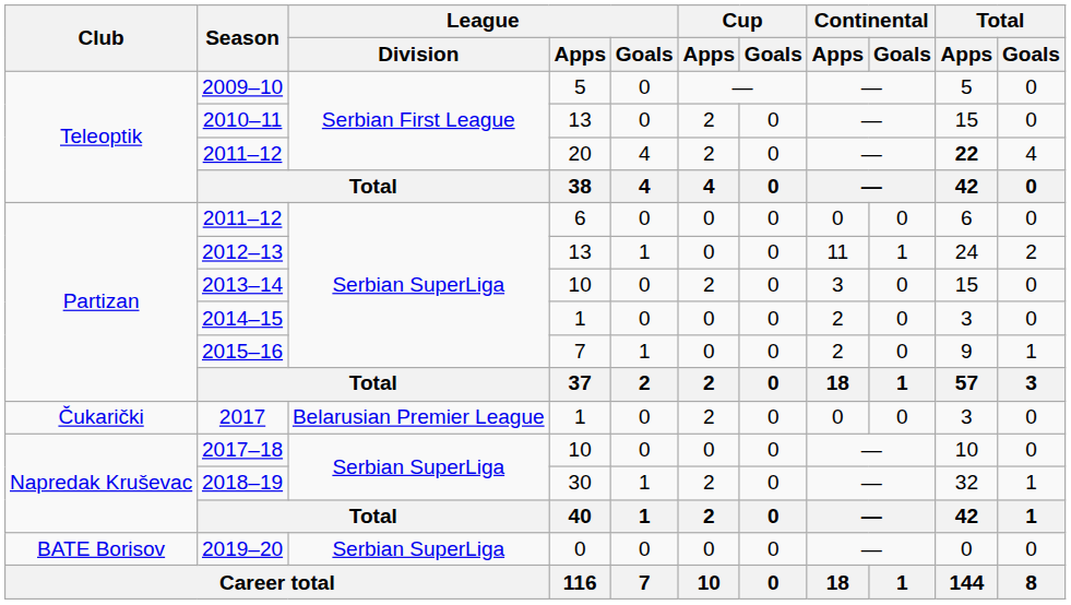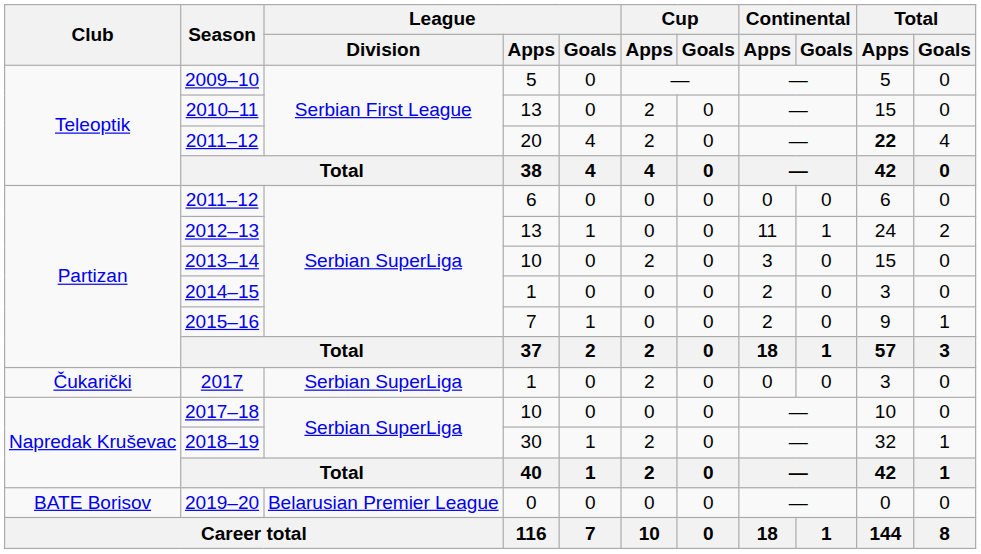 <table class="wikitable" style="text-align:center">
 <tr>
 <th rowspan="2">Club</th>
 <th rowspan="2">Season</th>
 <th colspan="3">League</th>
 <th colspan="2">Cup</th>
 <th colspan="2">Continental</th>
 <th colspan="2">Total</th>
 </tr>
 <tr>
 <th>Division</th>
 <th>Apps</th>
 <th>Goals</th>
 <th>Apps</th>
 <th>Goals</th>
 <th>Apps</th>
 <th>Goals</th>
 <th>Apps</th>
 <th>Goals</th>
 </tr>
 <tr>
 <td rowspan=4><a href='#'>Teleoptik</a></td>
 <td><a href='#'>2009–10</a></td>
 <td rowspan=3><a href='#'>Serbian First League</a></td>
 <td>5</td>
 <td>0</td>
 <td colspan=2>—</td>
 <td colspan=2>—</td>
 <td>5</td>
 <td>0</td>
 </tr>
 <tr>
 <td><a href='#'>2010–11</a></td>
 <td>13</td>
 <td>0</td>
 <td>2</td>
 <td>0</td>
 <td colspan=2>—</td>
 <td>15</td>
 <td>0</td>
 </tr>
 <tr>
 <td><a href='#'>2011–12</a></td>
 <td>20</td>
 <td>4</td>
 <td>2</td>
 <td>0</td>
 <td colspan=2>—</td>
 <td><strong>22</strong></td>
 <td>4</td>
 </tr>
 <tr>
 <th colspan=2>Total</th>
 <th>38</th>
 <th>4</th>
 <th>4</th>
 <th>0</th>
 <th colspan=2>—</th>
 <th>42</th>
 <th>0</th>
 </tr>
 <tr>
 <td rowspan=6><a href='#'>Partizan</a></td>
 <td><a href='#'>2011–12</a></td>
 <td rowspan=5><a href='#'>Serbian SuperLiga</a></td>
 <td>6</td>
 <td>0</td>
 <td>0</td>
 <td>0</td>
 <td>0</td>
 <td>0</td>
 <td>6</td>
 <td>0</td>
 </tr>
 <tr>
 <td><a href='#'>2012–13</a></td>
 <td>13</td>
 <td>1</td>
 <td>0</td>
 <td>0</td>
 <td>11</td>
 <td>1</td>
 <td>24</td>
 <td>2</td>
 </tr>
 <tr>
 <td><a href='#'>2013–14</a></td>
 <td>10</td>
 <td>0</td>
 <td>2</td>
 <td>0</td>
 <td>3</td>
 <td>0</td>
 <td>15</td>
 <td>0</td>
 </tr>
 <tr>
 <td><a href='#'>2014–15</a></td>
 <td>1</td>
 <td>0</td>
 <td>0</td>
 <td>0</td>
 <td>2</td>
 <td>0</td>
 <td>3</td>
 <td>0</td>
 </tr>
 <tr>
 <td><a href='#'>2015–16</a></td>
 <td>7</td>
 <td>1</td>
 <td>0</td>
 <td>0</td>
 <td>2</td>
 <td>0</td>
 <td>9</td>
 <td>1</td>
 </tr>
 <tr>
 <th colspan=2>Total</th>
 <th>37</th>
 <th>2</th>
 <th>2</th>
 <th>0</th>
 <th>18</th>
 <th>1</th>
 <th>57</th>
 <th>3</th>
 </tr>
 <tr>
 <td><a href='#'>Čukarički</a></td>
 <td><a href='#'>2017</a></td>
-<td><a href='#'>Belarusian Premier League</a></td>
+<td><a href='#'>Serbian SuperLiga</a></td>
 <td>1</td>
 <td>0</td>
 <td>2</td>
 <td>0</td>
 <td>0</td>
 <td>0</td>
 <td>3</td>
 <td>0</td>
 </tr>
 <tr>
 <td rowspan=3><a href='#'>Napredak Kruševac</a></td>
 <td><a href='#'>2017–18</a></td>
 <td rowspan=2><a href='#'>Serbian SuperLiga</a></td>
 <td>10</td>
 <td>0</td>
 <td>0</td>
 <td>0</td>
 <td colspan=2>—</td>
 <td>10</td>
 <td>0</td>
 </tr>
 <tr>
 <td><a href='#'>2018–19</a></td>
 <td>30</td>
 <td>1</td>
 <td>2</td>
 <td>0</td>
 <td colspan=2>—</td>
 <td>32</td>
 <td>1</td>
 </tr>
 <tr>
 <th colspan=2>Total</th>
 <th>40</th>
 <th>1</th>
 <th>2</th>
 <th>0</th>
 <th colspan=2>—</th>
 <th>42</th>
 <th>1</th>
 </tr>
 <tr>
 <td><a href='#'>BATE Borisov</a></td>
 <td><a href='#'>2019–20</a></td>
-<td><a href='#'>Serbian SuperLiga</a></td>
+<td><a href='#'>Belarusian Premier League</a></td>
 <td>0</td>
 <td>0</td>
 <td>0</td>
 <td>0</td>
 <td colspan=2>—</td>
 <td>0</td>
 <td>0</td>
 </tr>
 <tr>
 <th colspan=3>Career total</th>
 <th>116</th>
 <th>7</th>
 <th>10</th>
 <th>0</th>
 <th>18</th>
 <th>1</th>
 <th>144</th>
 <th>8</th>
 </tr>
 </table>
